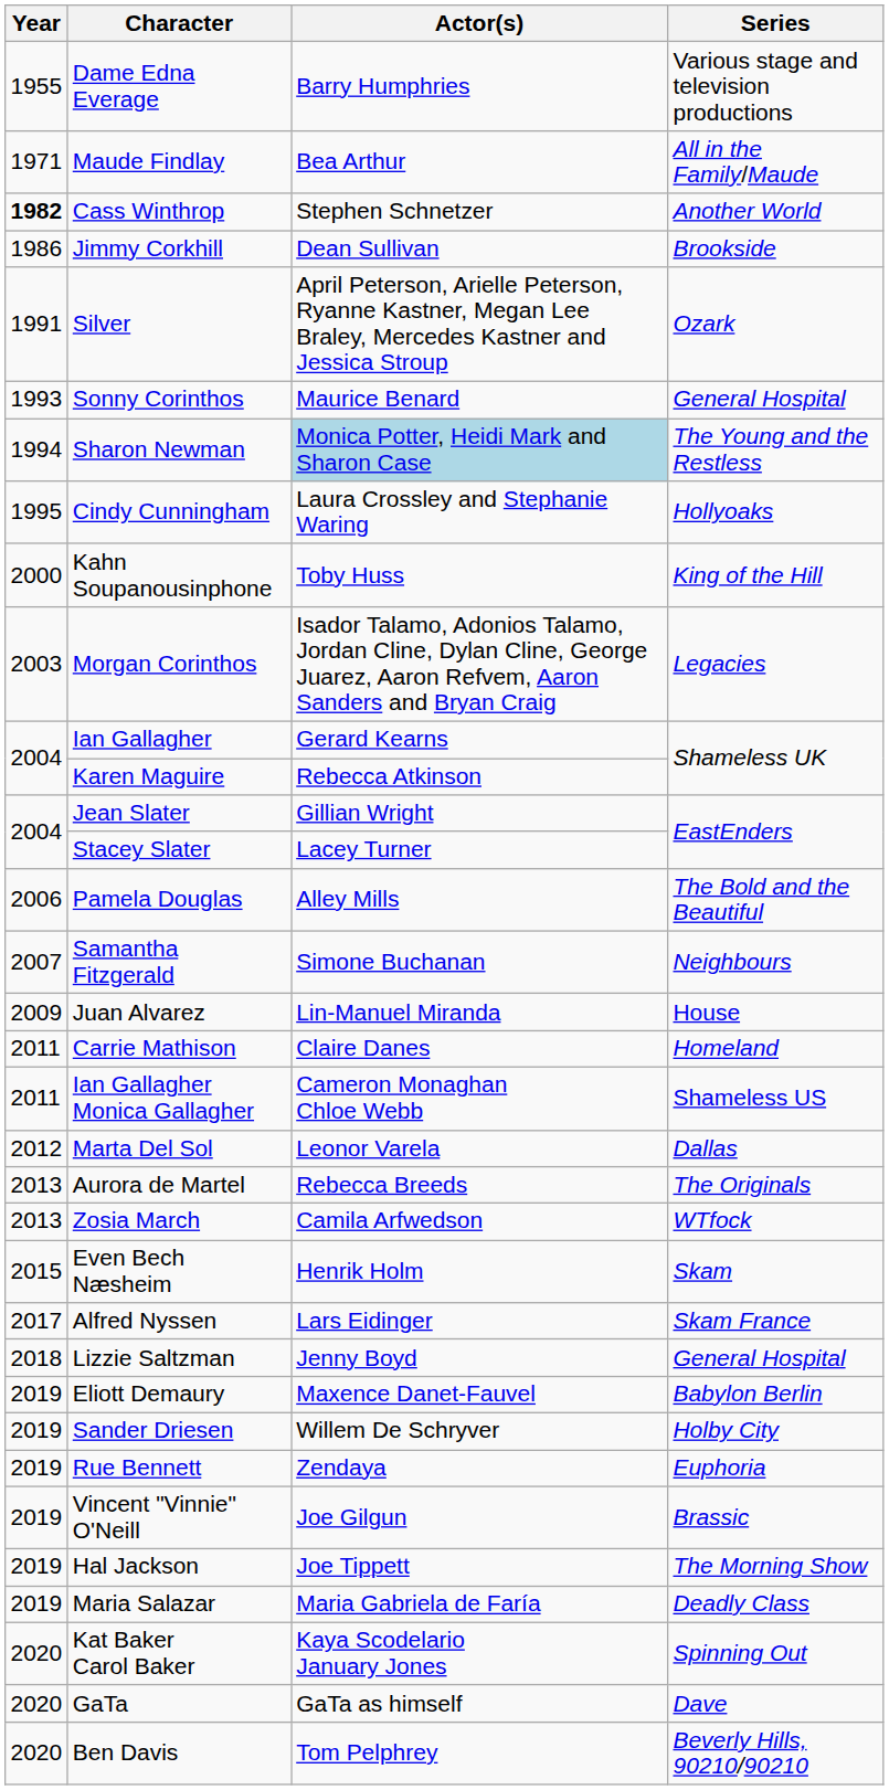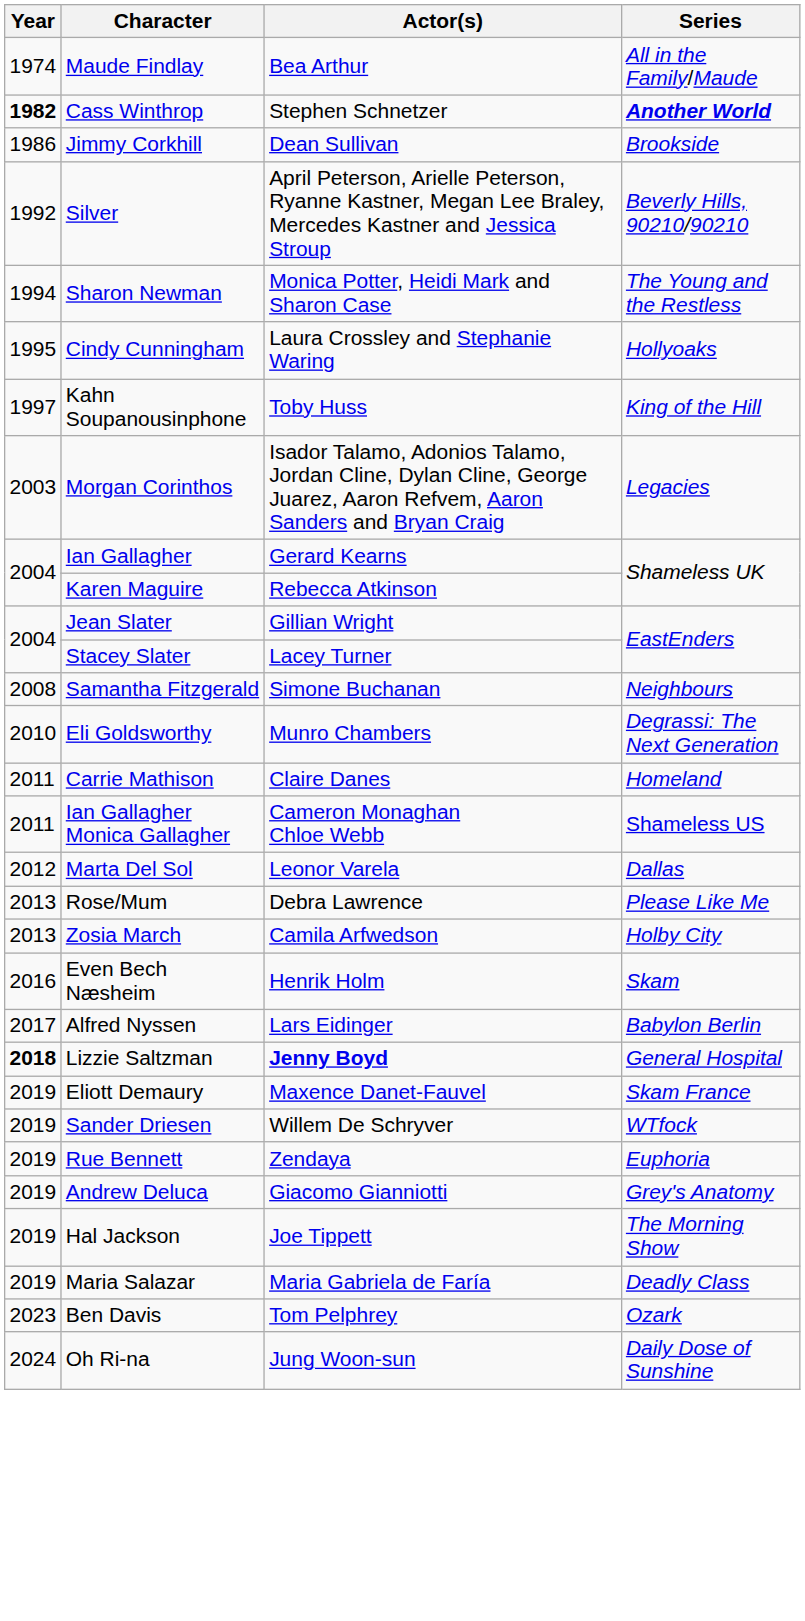 <table class="wikitable">
 <tr>
 <th>Year</th>
 <th>Character</th>
 <th>Actor(s)</th>
 <th>Series</th>
 </tr>
 <tr>
-<td>1955</td>
-<td><a href='#'>Dame Edna Everage</a></td>
-<td><a href='#'>Barry Humphries</a></td>
-<td>Various stage and television productions</td>
-</tr>
-<tr>
-<td>1971</td>
+<td>1974</td>
 <td><a href='#'>Maude Findlay</a></td>
 <td><a href='#'>Bea Arthur</a></td>
 <td><em><a href='#'>All in the Family</a></em>/<em><a href='#'>Maude</a></em></td>
 </tr>
 <tr>
 <td><strong>1982</strong></td>
 <td><a href='#'>Cass Winthrop</a></td>
 <td>Stephen Schnetzer</td>
-<td><em><a href='#'>Another World</a></em></td>
+<td><strong><em><a href='#'>Another World</a></em></strong></td>
 </tr>
 <tr>
 <td>1986</td>
 <td><a href='#'>Jimmy Corkhill</a></td>
 <td><a href='#'>Dean Sullivan</a></td>
 <td><em><a href='#'>Brookside</a></em></td>
 </tr>
 <tr>
-<td>1991</td>
+<td>1992</td>
 <td><a href='#'>Silver</a></td>
 <td>April Peterson, Arielle Peterson, Ryanne Kastner, Megan Lee Braley, Mercedes Kastner and <a href='#'>Jessica Stroup</a></td>
-<td><em><a href='#'>Ozark</a></em></td>
-</tr>
-<tr>
-<td>1993</td>
-<td><a href='#'>Sonny Corinthos</a></td>
-<td><a href='#'>Maurice Benard</a></td>
-<td><em><a href='#'>General Hospital</a></em></td>
+<td><em><a href='#'>Beverly Hills, 90210</a>/<a href='#'>90210</a></em></td>
 </tr>
 <tr>
 <td>1994</td>
 <td><a href='#'>Sharon Newman</a></td>
-<td style="background: lightblue;"><a href='#'>Monica Potter</a>, <a href='#'>Heidi Mark</a> and <a href='#'>Sharon Case</a></td>
+<td><a href='#'>Monica Potter</a>, <a href='#'>Heidi Mark</a> and <a href='#'>Sharon Case</a></td>
 <td><em><a href='#'>The Young and the Restless</a></em></td>
 </tr>
 <tr>
 <td>1995</td>
 <td><a href='#'>Cindy Cunningham</a></td>
 <td>Laura Crossley and <a href='#'>Stephanie Waring</a></td>
 <td><em><a href='#'>Hollyoaks</a></em></td>
 </tr>
 <tr>
-<td>2000</td>
+<td>1997</td>
 <td>Kahn Soupanousinphone</td>
 <td><a href='#'>Toby Huss</a></td>
 <td><em><a href='#'>King of the Hill</a></em></td>
 </tr>
 <tr>
 <td>2003</td>
 <td><a href='#'>Morgan Corinthos</a></td>
 <td>Isador Talamo, Adonios Talamo, Jordan Cline, Dylan Cline, George Juarez, Aaron Refvem, <a href='#'>Aaron Sanders</a> and <a href='#'>Bryan Craig</a></td>
 <td><em><a href='#'>Legacies</a></em></td>
 </tr>
 <tr>
 <td rowspan="2">2004</td>
 <td><a href='#'>Ian Gallagher</a></td>
 <td><a href='#'>Gerard Kearns</a></td>
 <td rowspan="2"><em>Shameless UK</em></td>
 </tr>
 <tr>
 <td><a href='#'>Karen Maguire</a></td>
 <td><a href='#'>Rebecca Atkinson</a></td>
 </tr>
 <tr>
 <td rowspan="2">2004</td>
 <td><a href='#'>Jean Slater</a></td>
 <td><a href='#'>Gillian Wright</a></td>
 <td rowspan="2"><em><a href='#'>EastEnders</a></em></td>
 </tr>
 <tr>
 <td><a href='#'>Stacey Slater</a></td>
 <td><a href='#'>Lacey Turner</a></td>
 </tr>
 <tr>
-<td>2006</td>
-<td><a href='#'>Pamela Douglas</a></td>
-<td><a href='#'>Alley Mills</a></td>
-<td><em><a href='#'>The Bold and the Beautiful</a></em></td>
-</tr>
-<tr>
-<td>2007</td>
+<td>2008</td>
 <td><a href='#'>Samantha Fitzgerald</a></td>
 <td><a href='#'>Simone Buchanan</a></td>
 <td><em><a href='#'>Neighbours</a></em></td>
 </tr>
 <tr>
-<td>2009</td>
-<td>Juan Alvarez </td>
-<td><a href='#'>Lin-Manuel Miranda</a></td>
-<td><a href='#'>House</a></td>
+<td>2010</td>
+<td><a href='#'>Eli Goldsworthy</a></td>
+<td><a href='#'>Munro Chambers</a></td>
+<td><em><a href='#'>Degrassi: The Next Generation</a></em></td>
 </tr>
 <tr>
 <td>2011</td>
 <td><a href='#'>Carrie Mathison</a></td>
 <td><a href='#'>Claire Danes</a></td>
 <td><em><a href='#'>Homeland</a></em></td>
 </tr>
 <tr>
 <td>2011</td>
 <td><a href='#'>Ian Gallagher</a><br><a href='#'>Monica Gallagher</a></td>
 <td><a href='#'>Cameron Monaghan</a><br><a href='#'>Chloe Webb</a></td>
 <td><a href='#'>Shameless US</a></td>
 </tr>
 <tr>
 <td>2012</td>
 <td><a href='#'>Marta Del Sol</a></td>
 <td><a href='#'>Leonor Varela</a></td>
 <td><em><a href='#'>Dallas</a></em></td>
 </tr>
 <tr>
 <td>2013</td>
-<td>Aurora de Martel</td>
-<td><a href='#'>Rebecca Breeds</a></td>
-<td><em><a href='#'>The Originals</a></em></td>
+<td>Rose/Mum</td>
+<td>Debra Lawrence</td>
+<td><em><a href='#'>Please Like Me</a></em></td>
 </tr>
 <tr>
 <td>2013</td>
 <td><a href='#'>Zosia March</a></td>
 <td><a href='#'>Camila Arfwedson</a></td>
-<td><em><a href='#'>WTfock</a></em></td>
+<td><em><a href='#'>Holby City</a></em></td>
 </tr>
 <tr>
-<td>2015</td>
+<td>2016</td>
 <td>Even Bech Næsheim</td>
 <td><a href='#'>Henrik Holm</a></td>
 <td><em><a href='#'>Skam</a></em></td>
 </tr>
 <tr>
 <td>2017</td>
 <td>Alfred Nyssen</td>
 <td><a href='#'>Lars Eidinger</a></td>
-<td><em><a href='#'>Skam France</a></em></td>
+<td><em><a href='#'>Babylon Berlin</a></em></td>
 </tr>
 <tr>
-<td>2018</td>
+<td><strong>2018</strong></td>
 <td>Lizzie Saltzman</td>
-<td><a href='#'>Jenny Boyd</a></td>
+<td><strong><a href='#'>Jenny Boyd</a></strong></td>
 <td><em><a href='#'>General Hospital</a></em></td>
 </tr>
 <tr>
 <td>2019</td>
 <td>Eliott Demaury</td>
 <td><a href='#'>Maxence Danet-Fauvel</a></td>
-<td><em><a href='#'>Babylon Berlin</a></em></td>
+<td><em><a href='#'>Skam France</a></em></td>
 </tr>
 <tr>
 <td>2019</td>
 <td><a href='#'>Sander Driesen</a></td>
 <td>Willem De Schryver</td>
-<td><em><a href='#'>Holby City</a></em></td>
+<td><em><a href='#'>WTfock</a></em></td>
 </tr>
 <tr>
 <td>2019</td>
 <td><a href='#'>Rue Bennett</a></td>
 <td><a href='#'>Zendaya</a></td>
 <td><em><a href='#'>Euphoria</a></em></td>
 </tr>
 <tr>
 <td>2019</td>
-<td>Vincent "Vinnie" O'Neill</td>
-<td><a href='#'>Joe Gilgun</a></td>
-<td><em><a href='#'>Brassic</a></em></td>
+<td><a href='#'>Andrew Deluca</a></td>
+<td><a href='#'>Giacomo Gianniotti</a></td>
+<td><em><a href='#'>Grey's Anatomy</a></em></td>
 </tr>
 <tr>
 <td>2019</td>
 <td>Hal Jackson</td>
 <td><a href='#'>Joe Tippett</a></td>
 <td><em><a href='#'>The Morning Show</a></em></td>
 </tr>
 <tr>
 <td>2019</td>
 <td>Maria Salazar</td>
 <td><a href='#'>Maria Gabriela de Faría</a></td>
 <td><em><a href='#'>Deadly Class</a></em></td>
 </tr>
 <tr>
-<td>2020</td>
-<td>Kat Baker<br>Carol Baker</td>
-<td><a href='#'>Kaya Scodelario</a><br><a href='#'>January Jones</a></td>
-<td><em><a href='#'>Spinning Out</a></em></td>
+<td>2023</td>
+<td>Ben Davis</td>
+<td><a href='#'>Tom Pelphrey</a></td>
+<td><em><a href='#'>Ozark</a></em></td>
 </tr>
 <tr>
-<td>2020</td>
-<td>GaTa</td>
-<td>GaTa as himself</td>
-<td><em><a href='#'>Dave</a></em></td>
-</tr>
-<tr>
-<td>2020</td>
-<td>Ben Davis</td>
-<td><a href='#'>Tom Pelphrey</a></td>
-<td><em><a href='#'>Beverly Hills, 90210</a>/<a href='#'>90210</a></em></td>
+<td>2024</td>
+<td>Oh Ri-na</td>
+<td><a href='#'>Jung Woon-sun</a></td>
+<td><em><a href='#'>Daily Dose of Sunshine</a></em></td>
 </tr>
 </table>
